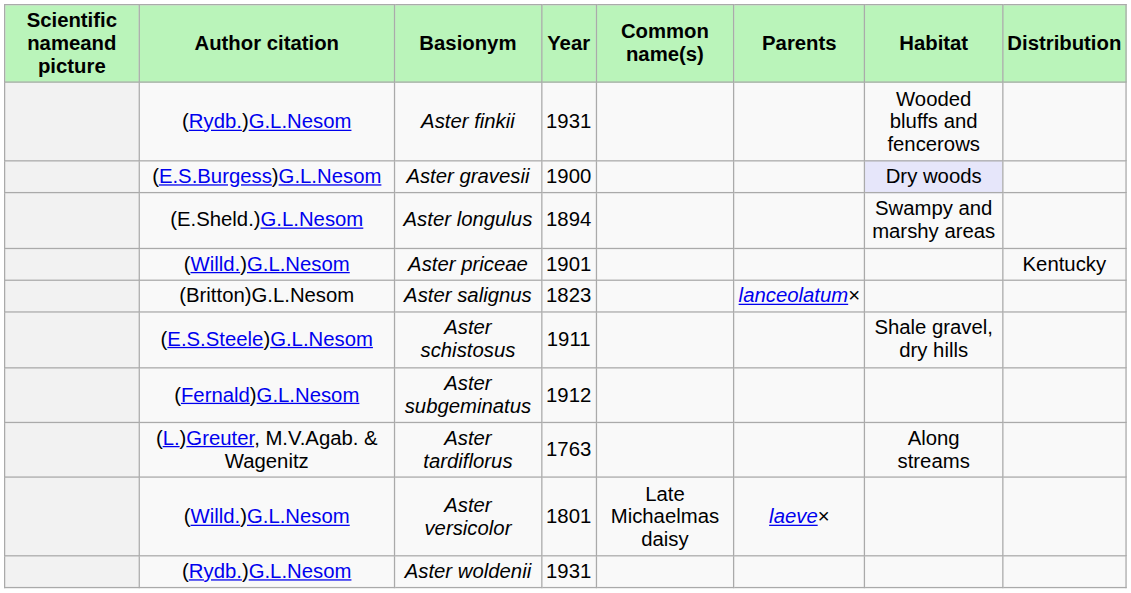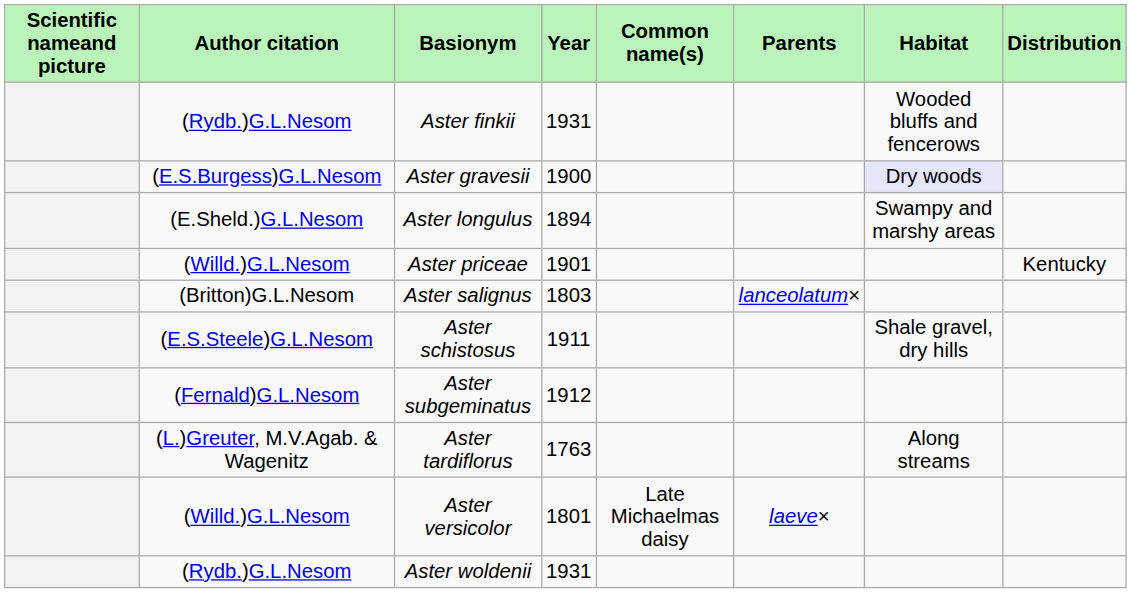 <table class="wikitable sortable mw-collapsible" style="width:100%;text-align:center;">
 <tr>
 <th scope="col" style="background-color:#baf4ba;">Scientific nameand picture</th>
 <th scope="col" style="background-color:#baf4ba;">Author citation</th>
 <th scope="col" style="background-color:#baf4ba;">Basionym</th>
 <th scope="col" style="background-color:#baf4ba;">Year</th>
 <th scope="col" style="background-color:#baf4ba;">Common name(s)</th>
 <th scope="col" class="unsortable" style="background-color:#baf4ba;">Parents</th>
 <th scope="col" class="unsortable" style="background-color:#baf4ba;">Habitat</th>
 <th scope="col" class="unsortable" style="background-color:#baf4ba;">Distribution</th>
 </tr>
 <tr>
 <th scope="row"></th>
 <td>(<a href='#'>Rydb.</a>)<a href='#'>G.L.Nesom</a></td>
 <td><em>Aster finkii</em></td>
 <td>1931</td>
 <td></td>
 <td> </td>
 <td>Wooded bluffs and fencerows</td>
 <td></td>
 </tr>
 <tr>
 <th scope="row"></th>
 <td>(<a href='#'>E.S.Burgess</a>)<a href='#'>G.L.Nesom</a></td>
 <td><em>Aster gravesii</em></td>
 <td>1900</td>
 <td></td>
 <td> </td>
 <td style="background: lavender;">Dry woods</td>
 <td></td>
 </tr>
 <tr>
 <th scope="row"></th>
 <td>(E.Sheld.)<a href='#'>G.L.Nesom</a></td>
 <td><em>Aster longulus</em></td>
 <td>1894</td>
 <td></td>
 <td> </td>
 <td>Swampy and marshy areas</td>
 <td></td>
 </tr>
 <tr>
 <th scope="row"></th>
 <td>(<a href='#'>Willd.</a>)<a href='#'>G.L.Nesom</a></td>
 <td><em>Aster priceae</em></td>
 <td>1901</td>
 <td></td>
 <td> </td>
 <td></td>
 <td>Kentucky</td>
 </tr>
 <tr>
 <th scope="row"></th>
 <td>(Britton)G.L.Nesom</td>
 <td><em>Aster salignus</em></td>
-<td>1823</td>
+<td>1803</td>
 <td></td>
 <td><a href='#'> <em>lanceolatum</em></a>× <a href='#'> </a></td>
 <td></td>
 <td></td>
 </tr>
 <tr>
 <th scope="row"></th>
 <td>(<a href='#'>E.S.Steele</a>)<a href='#'>G.L.Nesom</a></td>
 <td><em>Aster schistosus</em></td>
 <td>1911</td>
 <td></td>
 <td> </td>
 <td>Shale gravel, dry hills</td>
 <td></td>
 </tr>
 <tr>
 <th scope="row"></th>
 <td>(<a href='#'>Fernald</a>)<a href='#'>G.L.Nesom</a></td>
 <td><em>Aster</em>  <em>subgeminatus</em></td>
 <td>1912</td>
 <td></td>
 <td> <a href='#'> </a></td>
 <td></td>
 <td></td>
 </tr>
 <tr>
 <th scope="row"></th>
 <td>(<a href='#'>L.</a>)<a href='#'>Greuter</a>, M.V.Agab. & Wagenitz</td>
 <td><em>Aster tardiflorus</em></td>
 <td>1763</td>
 <td></td>
 <td> </td>
 <td>Along streams</td>
 <td></td>
 </tr>
 <tr>
 <th scope="row"></th>
 <td>(<a href='#'>Willd.</a>)<a href='#'>G.L.Nesom</a></td>
 <td><em>Aster versicolor</em></td>
 <td>1801</td>
 <td>Late Michaelmas daisy</td>
 <td><a href='#'> <em>laeve</em></a>× <a href='#'> </a></td>
 <td></td>
 <td></td>
 </tr>
 <tr>
 <th scope="row"></th>
 <td>(<a href='#'>Rydb.</a>)<a href='#'>G.L.Nesom</a></td>
 <td><em>Aster woldenii</em></td>
 <td>1931</td>
 <td></td>
 <td> </td>
 <td></td>
 <td></td>
 </tr>
 </table>
